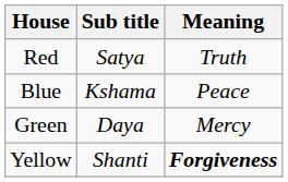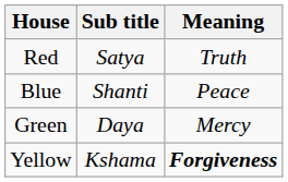 <table class="wikitable sortable" style="text-align:center" border="1">
 <tr>
 <th scope="col">House</th>
 <th scope="col">Sub title</th>
 <th scope="col">Meaning</th>
 </tr>
 <tr>
 <td>Red</td>
 <td><em>Satya</em></td>
 <td><em>Truth</em></td>
 </tr>
 <tr>
 <td>Blue</td>
-<td><em>Kshama</em></td>
+<td><em>Shanti</em></td>
 <td><em>Peace</em></td>
 </tr>
 <tr>
 <td>Green</td>
 <td><em>Daya</em></td>
 <td><em>Mercy</em></td>
 </tr>
 <tr>
 <td>Yellow</td>
-<td><em>Shanti</em></td>
+<td><em>Kshama</em></td>
 <td><strong><em>Forgiveness</em></strong></td>
 </tr>
 </table>
